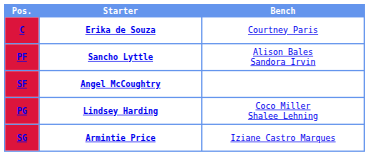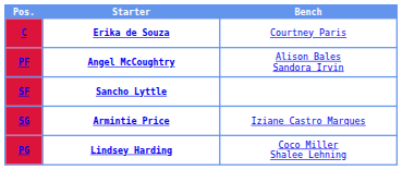 <table style="text-align: center; background:#6495ED; color:white">
 <tr>
 <th width="50">Pos.</th>
 <th width="250">Starter</th>
 <th width="250">Bench</th>
 </tr>
 <tr style="height:40px; background:white; color:#FFCC00">
 <th style="background:#dc143c"><a href='#'><span>C</span></a></th>
 <td><strong><a href='#'>Erika de Souza</a></strong></td>
 <td><a href='#'>Courtney Paris</a></td>
 </tr>
 <tr style="height:40px; background:white; color:#FFCC00">
 <th style="background:#dc143c"><a href='#'><span>PF</span></a></th>
-<td><strong><a href='#'>Sancho Lyttle</a></strong></td>
+<td><strong><a href='#'>Angel McCoughtry</a></strong></td>
 <td><a href='#'>Alison Bales</a><br><a href='#'>Sandora Irvin</a></td>
 </tr>
 <tr style="height:40px; background:white; color:#FFCC00">
 <th style="background:#dc143c"><a href='#'><span>SF</span></a></th>
-<td><strong><a href='#'>Angel McCoughtry</a></strong></td>
+<td><strong><a href='#'>Sancho Lyttle</a></strong></td>
 <td></td>
+</tr>
+<tr style="height:40px; background:white; color:#092C57">
+<th style="background:#dc143c"><a href='#'><span>SG</span></a></th>
+<td><strong><a href='#'>Armintie Price</a></strong></td>
+<td><a href='#'>Iziane Castro Marques</a></td>
 </tr>
 <tr style="height:40px; background:white; color:#FFCC00">
 <th style="background:#dc143c"><a href='#'><span>PG</span></a></th>
 <td><strong><a href='#'>Lindsey Harding</a></strong></td>
 <td><a href='#'>Coco Miller</a><br><a href='#'>Shalee Lehning</a> </td>
 </tr>
-<tr style="height:40px; background:white; color:#092C57">
-<th style="background:#dc143c"><a href='#'><span>SG</span></a></th>
-<td><strong><a href='#'>Armintie Price</a></strong></td>
-<td><a href='#'>Iziane Castro Marques</a></td>
-</tr>
 </table>
